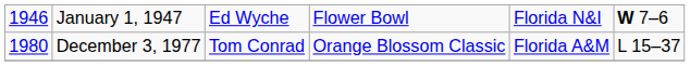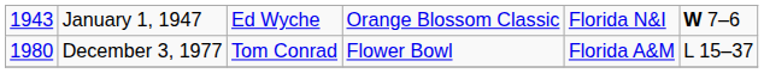 <table class="wikitable">
 <tr>
 </tr>
 <tr>
-<td><a href='#'>1946</a> </td>
+<td><a href='#'>1943</a> </td>
 <td>January 1, 1947</td>
 <td><a href='#'>Ed Wyche</a></td>
-<td><a href='#'>Flower Bowl</a></td>
+<td><a href='#'>Orange Blossom Classic</a></td>
 <td><a href='#'>Florida N&I</a></td>
 <td><strong>W</strong> 7–6</td>
 </tr>
 <tr>
 <td><a href='#'>1980</a></td>
 <td>December 3, 1977</td>
 <td><a href='#'>Tom Conrad</a></td>
-<td><a href='#'>Orange Blossom Classic</a></td>
+<td><a href='#'>Flower Bowl</a></td>
 <td><a href='#'>Florida A&M</a></td>
 <td>L 15–37</td>
 </tr>
 <tr>
 </tr>
 </table>
